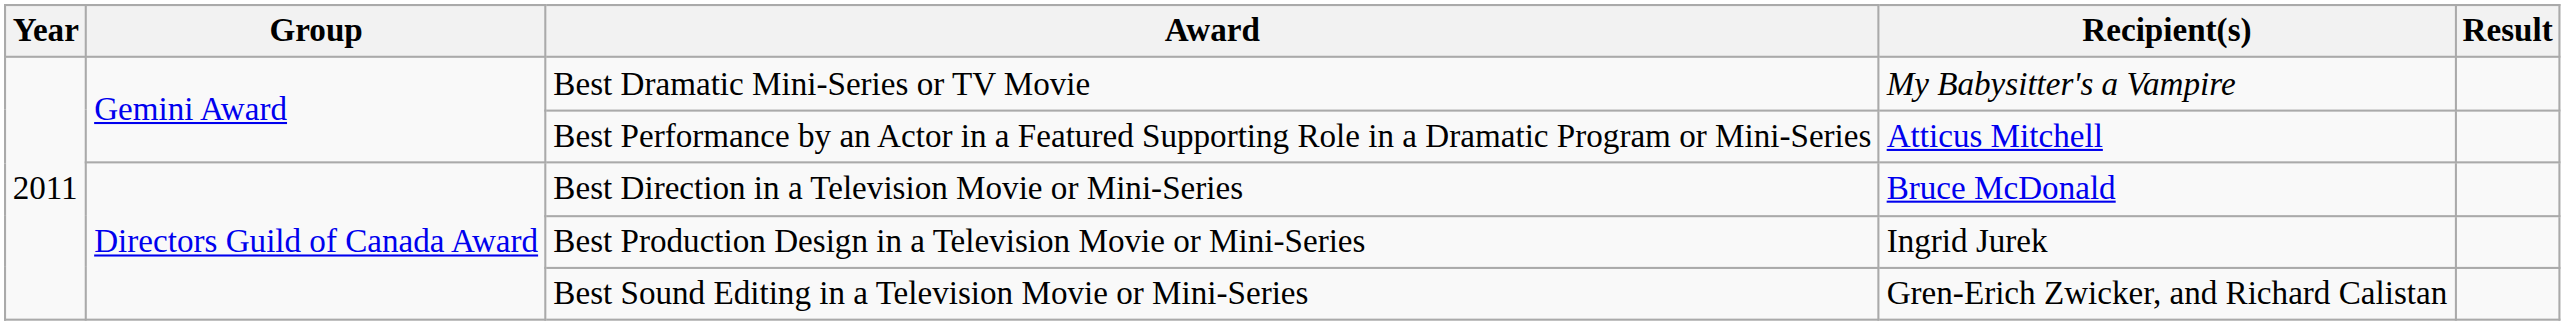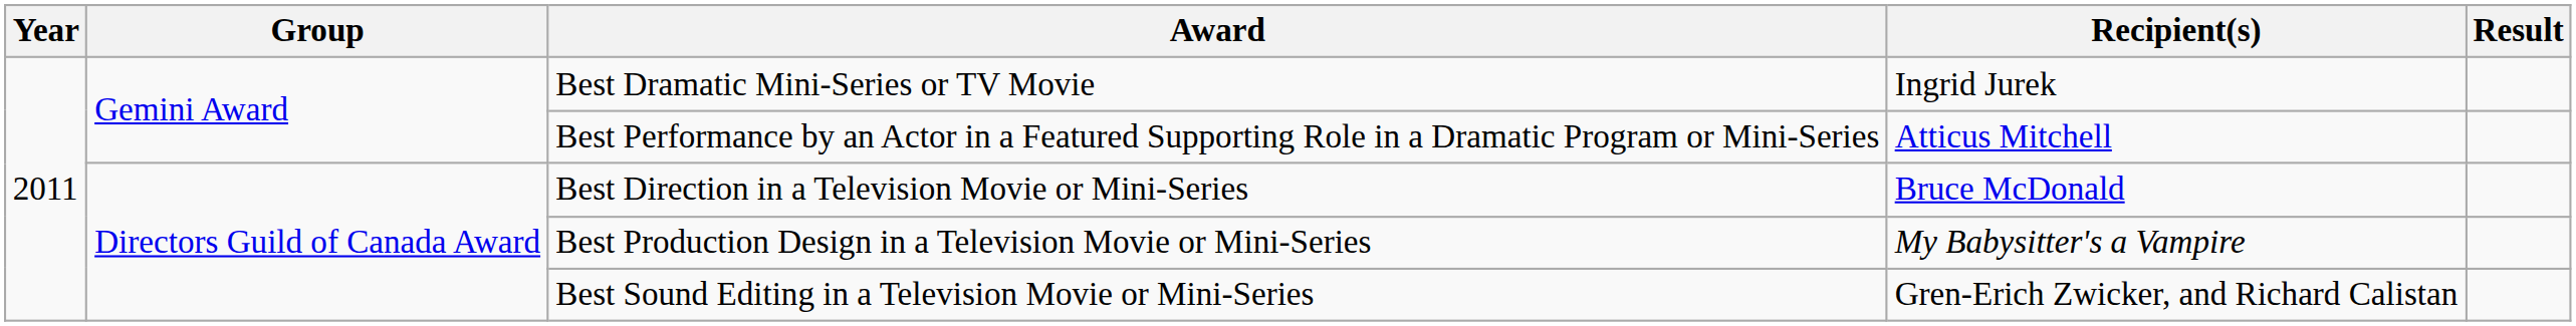 <table class="wikitable">
 <tr>
 <th>Year</th>
 <th>Group</th>
 <th>Award</th>
 <th>Recipient(s)</th>
 <th>Result</th>
 </tr>
 <tr>
 <td rowspan=5>2011</td>
 <td rowspan=2><a href='#'>Gemini Award</a></td>
 <td>Best Dramatic Mini-Series or TV Movie</td>
-<td><em>My Babysitter's a Vampire</em></td>
+<td>Ingrid Jurek</td>
 <td></td>
 </tr>
 <tr>
 <td>Best Performance by an Actor in a Featured Supporting Role in a Dramatic Program or Mini-Series</td>
 <td><a href='#'>Atticus Mitchell</a></td>
 <td></td>
 </tr>
 <tr>
 <td rowspan=3><a href='#'>Directors Guild of Canada Award</a></td>
 <td>Best Direction in a Television Movie or Mini-Series</td>
 <td><a href='#'>Bruce McDonald</a></td>
 <td></td>
 </tr>
 <tr>
 <td>Best Production Design in a Television Movie or Mini-Series</td>
-<td>Ingrid Jurek</td>
+<td><em>My Babysitter's a Vampire</em></td>
 <td></td>
 </tr>
 <tr>
 <td>Best Sound Editing in a Television Movie or Mini-Series</td>
 <td Robert Hegedus, Marvyn Dennis, Kevin Howard, Mark Beck,>Gren-Erich Zwicker, and Richard Calistan</td>
 <td></td>
 </tr>
 </table>
